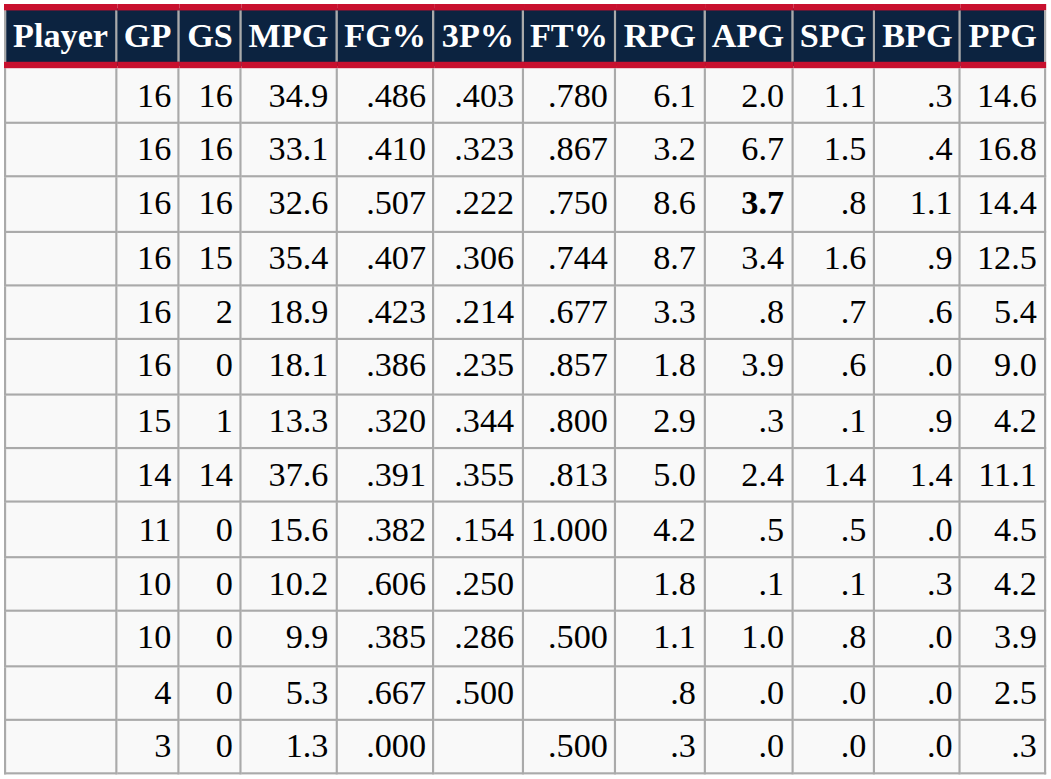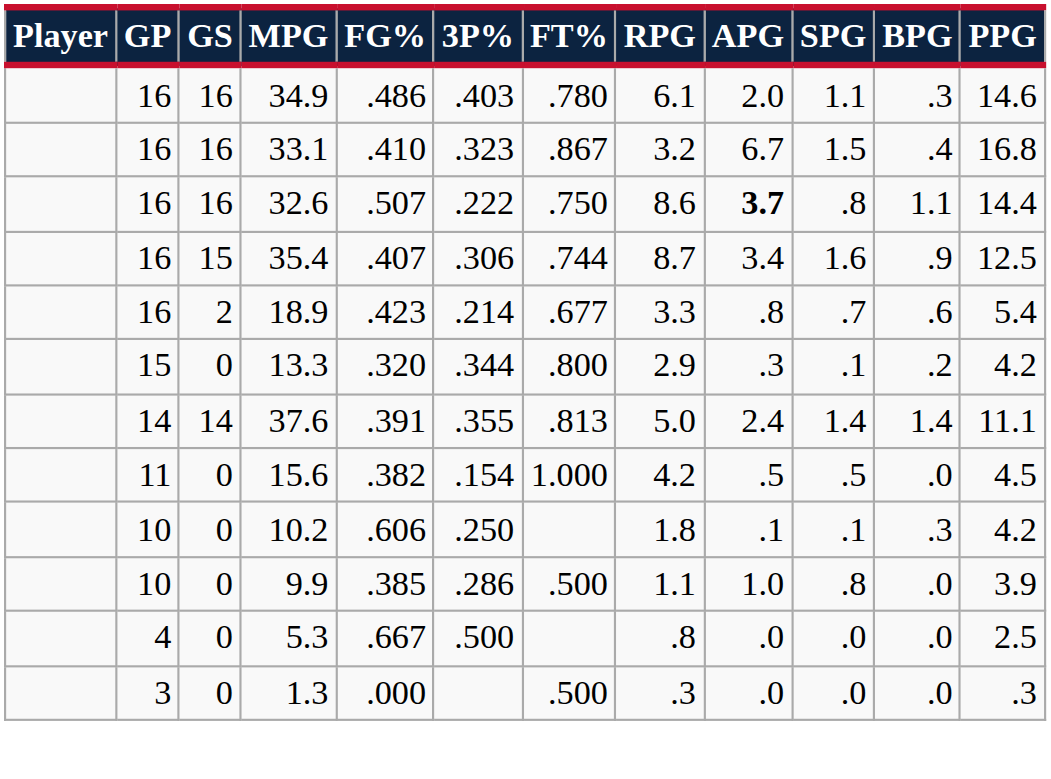 <table class="wikitable sortable" style="text-align:right;">
 <tr>
 <th style="background:#0C2340; color:#FFFFFF; border-top:#C8102E 3px solid; border-bottom:#C8102E 3px solid;">Player</th>
 <th style="background:#0C2340; color:#FFFFFF; border-top:#C8102E 3px solid; border-bottom:#C8102E 3px solid;">GP</th>
 <th style="background:#0C2340; color:#FFFFFF; border-top:#C8102E 3px solid; border-bottom:#C8102E 3px solid;">GS</th>
 <th style="background:#0C2340; color:#FFFFFF; border-top:#C8102E 3px solid; border-bottom:#C8102E 3px solid;">MPG</th>
 <th style="background:#0C2340; color:#FFFFFF; border-top:#C8102E 3px solid; border-bottom:#C8102E 3px solid;">FG%</th>
 <th style="background:#0C2340; color:#FFFFFF; border-top:#C8102E 3px solid; border-bottom:#C8102E 3px solid;">3P%</th>
 <th style="background:#0C2340; color:#FFFFFF; border-top:#C8102E 3px solid; border-bottom:#C8102E 3px solid;">FT%</th>
 <th style="background:#0C2340; color:#FFFFFF; border-top:#C8102E 3px solid; border-bottom:#C8102E 3px solid;">RPG</th>
 <th style="background:#0C2340; color:#FFFFFF; border-top:#C8102E 3px solid; border-bottom:#C8102E 3px solid;">APG</th>
 <th style="background:#0C2340; color:#FFFFFF; border-top:#C8102E 3px solid; border-bottom:#C8102E 3px solid;">SPG</th>
 <th style="background:#0C2340; color:#FFFFFF; border-top:#C8102E 3px solid; border-bottom:#C8102E 3px solid;">BPG</th>
 <th style="background:#0C2340; color:#FFFFFF; border-top:#C8102E 3px solid; border-bottom:#C8102E 3px solid;">PPG</th>
 </tr>
 <tr>
 <td style="text-align:left;"></td>
 <td>16</td>
 <td>16</td>
 <td>34.9</td>
 <td>.486</td>
 <td>.403</td>
 <td>.780</td>
 <td>6.1</td>
 <td>2.0</td>
 <td>1.1</td>
 <td>.3</td>
 <td>14.6</td>
 </tr>
 <tr>
 <td style="text-align:left;"></td>
 <td>16</td>
 <td>16</td>
 <td>33.1</td>
 <td>.410</td>
 <td>.323</td>
 <td>.867</td>
 <td>3.2</td>
 <td>6.7</td>
 <td>1.5</td>
 <td>.4</td>
 <td>16.8</td>
 </tr>
 <tr>
 <td style="text-align:left;"></td>
 <td>16</td>
 <td>16</td>
 <td>32.6</td>
 <td>.507</td>
 <td>.222</td>
 <td>.750</td>
 <td>8.6</td>
 <td><strong>3.7</strong></td>
 <td>.8</td>
 <td>1.1</td>
 <td>14.4</td>
 </tr>
 <tr>
 <td style="text-align:left;"></td>
 <td>16</td>
 <td>15</td>
 <td>35.4</td>
 <td>.407</td>
 <td>.306</td>
 <td>.744</td>
 <td>8.7</td>
 <td>3.4</td>
 <td>1.6</td>
 <td>.9</td>
 <td>12.5</td>
 </tr>
 <tr>
 <td style="text-align:left;"></td>
 <td>16</td>
 <td>2</td>
 <td>18.9</td>
 <td>.423</td>
 <td>.214</td>
 <td>.677</td>
 <td>3.3</td>
 <td>.8</td>
 <td>.7</td>
 <td>.6</td>
 <td>5.4</td>
 </tr>
 <tr>
 <td style="text-align:left;"></td>
-<td>16</td>
+<td>15</td>
 <td>0</td>
-<td>18.1</td>
-<td>.386</td>
-<td>.235</td>
-<td>.857</td>
-<td>1.8</td>
-<td>3.9</td>
-<td>.6</td>
-<td>.0</td>
-<td>9.0</td>
-</tr>
-<tr>
-<td style="text-align:left;"></td>
-<td>15</td>
-<td>1</td>
 <td>13.3</td>
 <td>.320</td>
 <td>.344</td>
 <td>.800</td>
 <td>2.9</td>
 <td>.3</td>
 <td>.1</td>
-<td>.9</td>
+<td>.2</td>
 <td>4.2</td>
 </tr>
 <tr>
 <td style="text-align:left;"></td>
 <td>14</td>
 <td>14</td>
 <td>37.6</td>
 <td>.391</td>
 <td>.355</td>
 <td>.813</td>
 <td>5.0</td>
 <td>2.4</td>
 <td>1.4</td>
 <td>1.4</td>
 <td>11.1</td>
 </tr>
 <tr>
 <td style="text-align:left;"></td>
 <td>11</td>
 <td>0</td>
 <td>15.6</td>
 <td>.382</td>
 <td>.154</td>
 <td>1.000</td>
 <td>4.2</td>
 <td>.5</td>
 <td>.5</td>
 <td>.0</td>
 <td>4.5</td>
 </tr>
 <tr>
 <td style="text-align:left;"></td>
 <td>10</td>
 <td>0</td>
 <td>10.2</td>
 <td>.606</td>
 <td>.250</td>
 <td></td>
 <td>1.8</td>
 <td>.1</td>
 <td>.1</td>
 <td>.3</td>
 <td>4.2</td>
 </tr>
 <tr>
 <td style="text-align:left;"></td>
 <td>10</td>
 <td>0</td>
 <td>9.9</td>
 <td>.385</td>
 <td>.286</td>
 <td>.500</td>
 <td>1.1</td>
 <td>1.0</td>
 <td>.8</td>
 <td>.0</td>
 <td>3.9</td>
 </tr>
 <tr>
 <td style="text-align:left;"></td>
 <td>4</td>
 <td>0</td>
 <td>5.3</td>
 <td>.667</td>
 <td>.500</td>
 <td></td>
 <td>.8</td>
 <td>.0</td>
 <td>.0</td>
 <td>.0</td>
 <td>2.5</td>
 </tr>
 <tr>
 <td style="text-align:left;"></td>
 <td>3</td>
 <td>0</td>
 <td>1.3</td>
 <td>.000</td>
 <td></td>
 <td>.500</td>
 <td>.3</td>
 <td>.0</td>
 <td>.0</td>
 <td>.0</td>
 <td>.3</td>
 </tr>
 </table>
